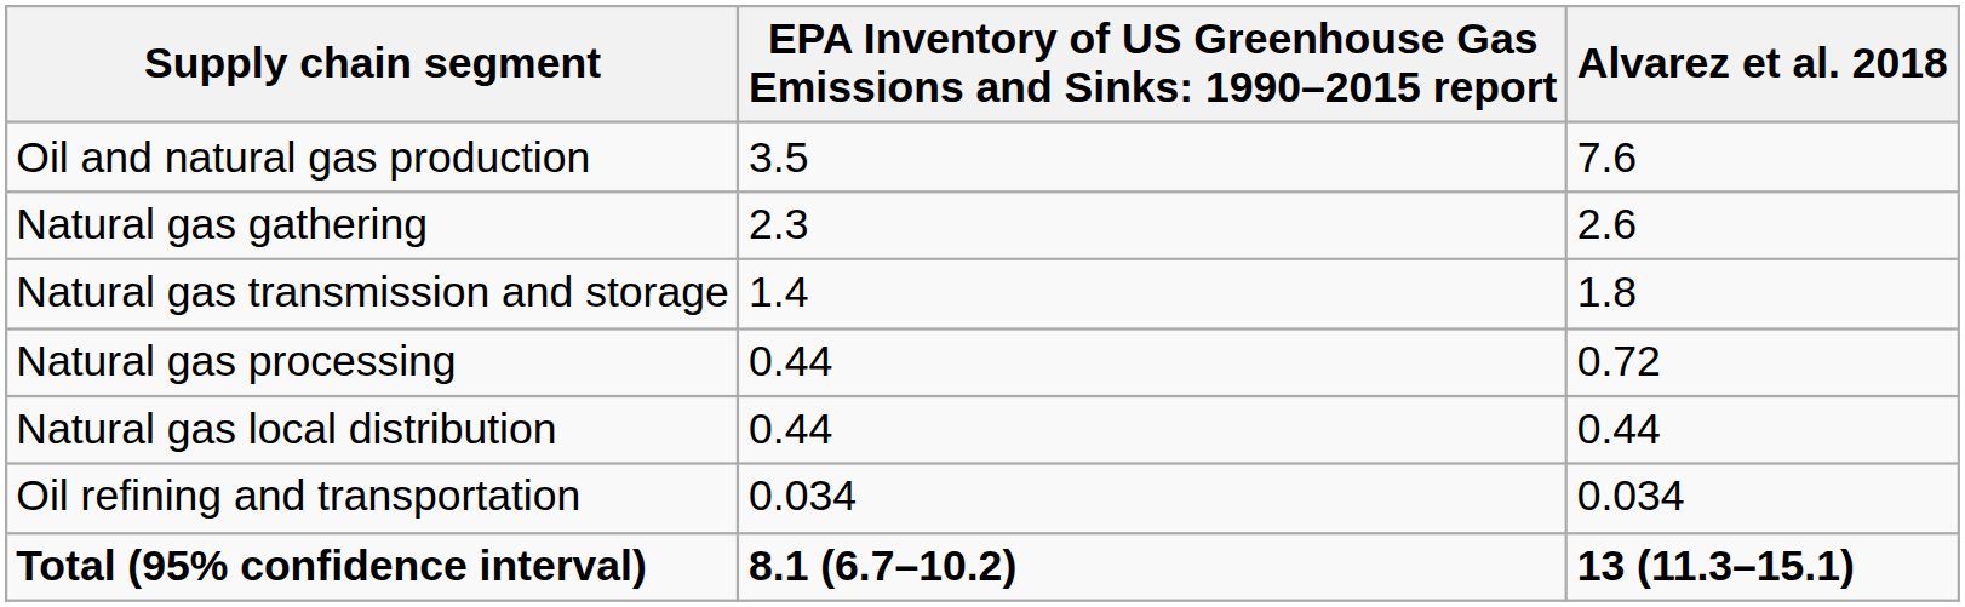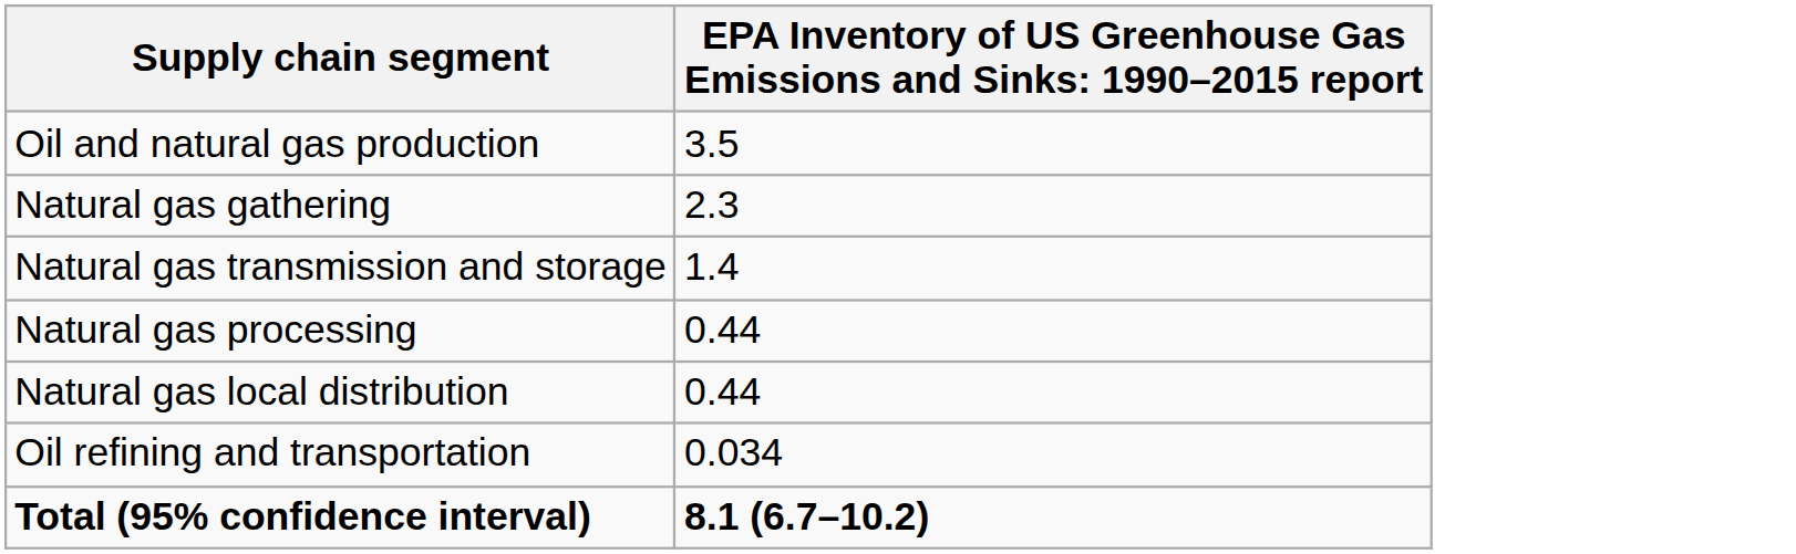 <table class="wikitable">
 <tr>
 <th>Supply chain segment</th>
 <th>EPA Inventory of US Greenhouse Gas<br>Emissions and Sinks: 1990–2015 report</th>
-<th>Alvarez et al. 2018</th>
 </tr>
 <tr>
 <td>Oil and natural gas production</td>
 <td>3.5</td>
-<td>7.6</td>
 </tr>
 <tr>
 <td>Natural gas gathering</td>
 <td>2.3</td>
-<td>2.6</td>
 </tr>
 <tr>
 <td>Natural gas transmission and storage</td>
 <td>1.4</td>
-<td>1.8</td>
 </tr>
 <tr>
 <td>Natural gas processing</td>
 <td>0.44</td>
-<td>0.72</td>
 </tr>
 <tr>
 <td>Natural gas local distribution</td>
-<td>0.44</td>
 <td>0.44</td>
 </tr>
 <tr>
 <td>Oil refining and transportation</td>
 <td>0.034</td>
-<td>0.034</td>
 </tr>
 <tr>
 <td><strong>Total (95% confidence interval)</strong></td>
 <td><strong>8.1 (6.7–10.2)</strong></td>
-<td><strong>13 (11.3–15.1)</strong></td>
 </tr>
 </table>
